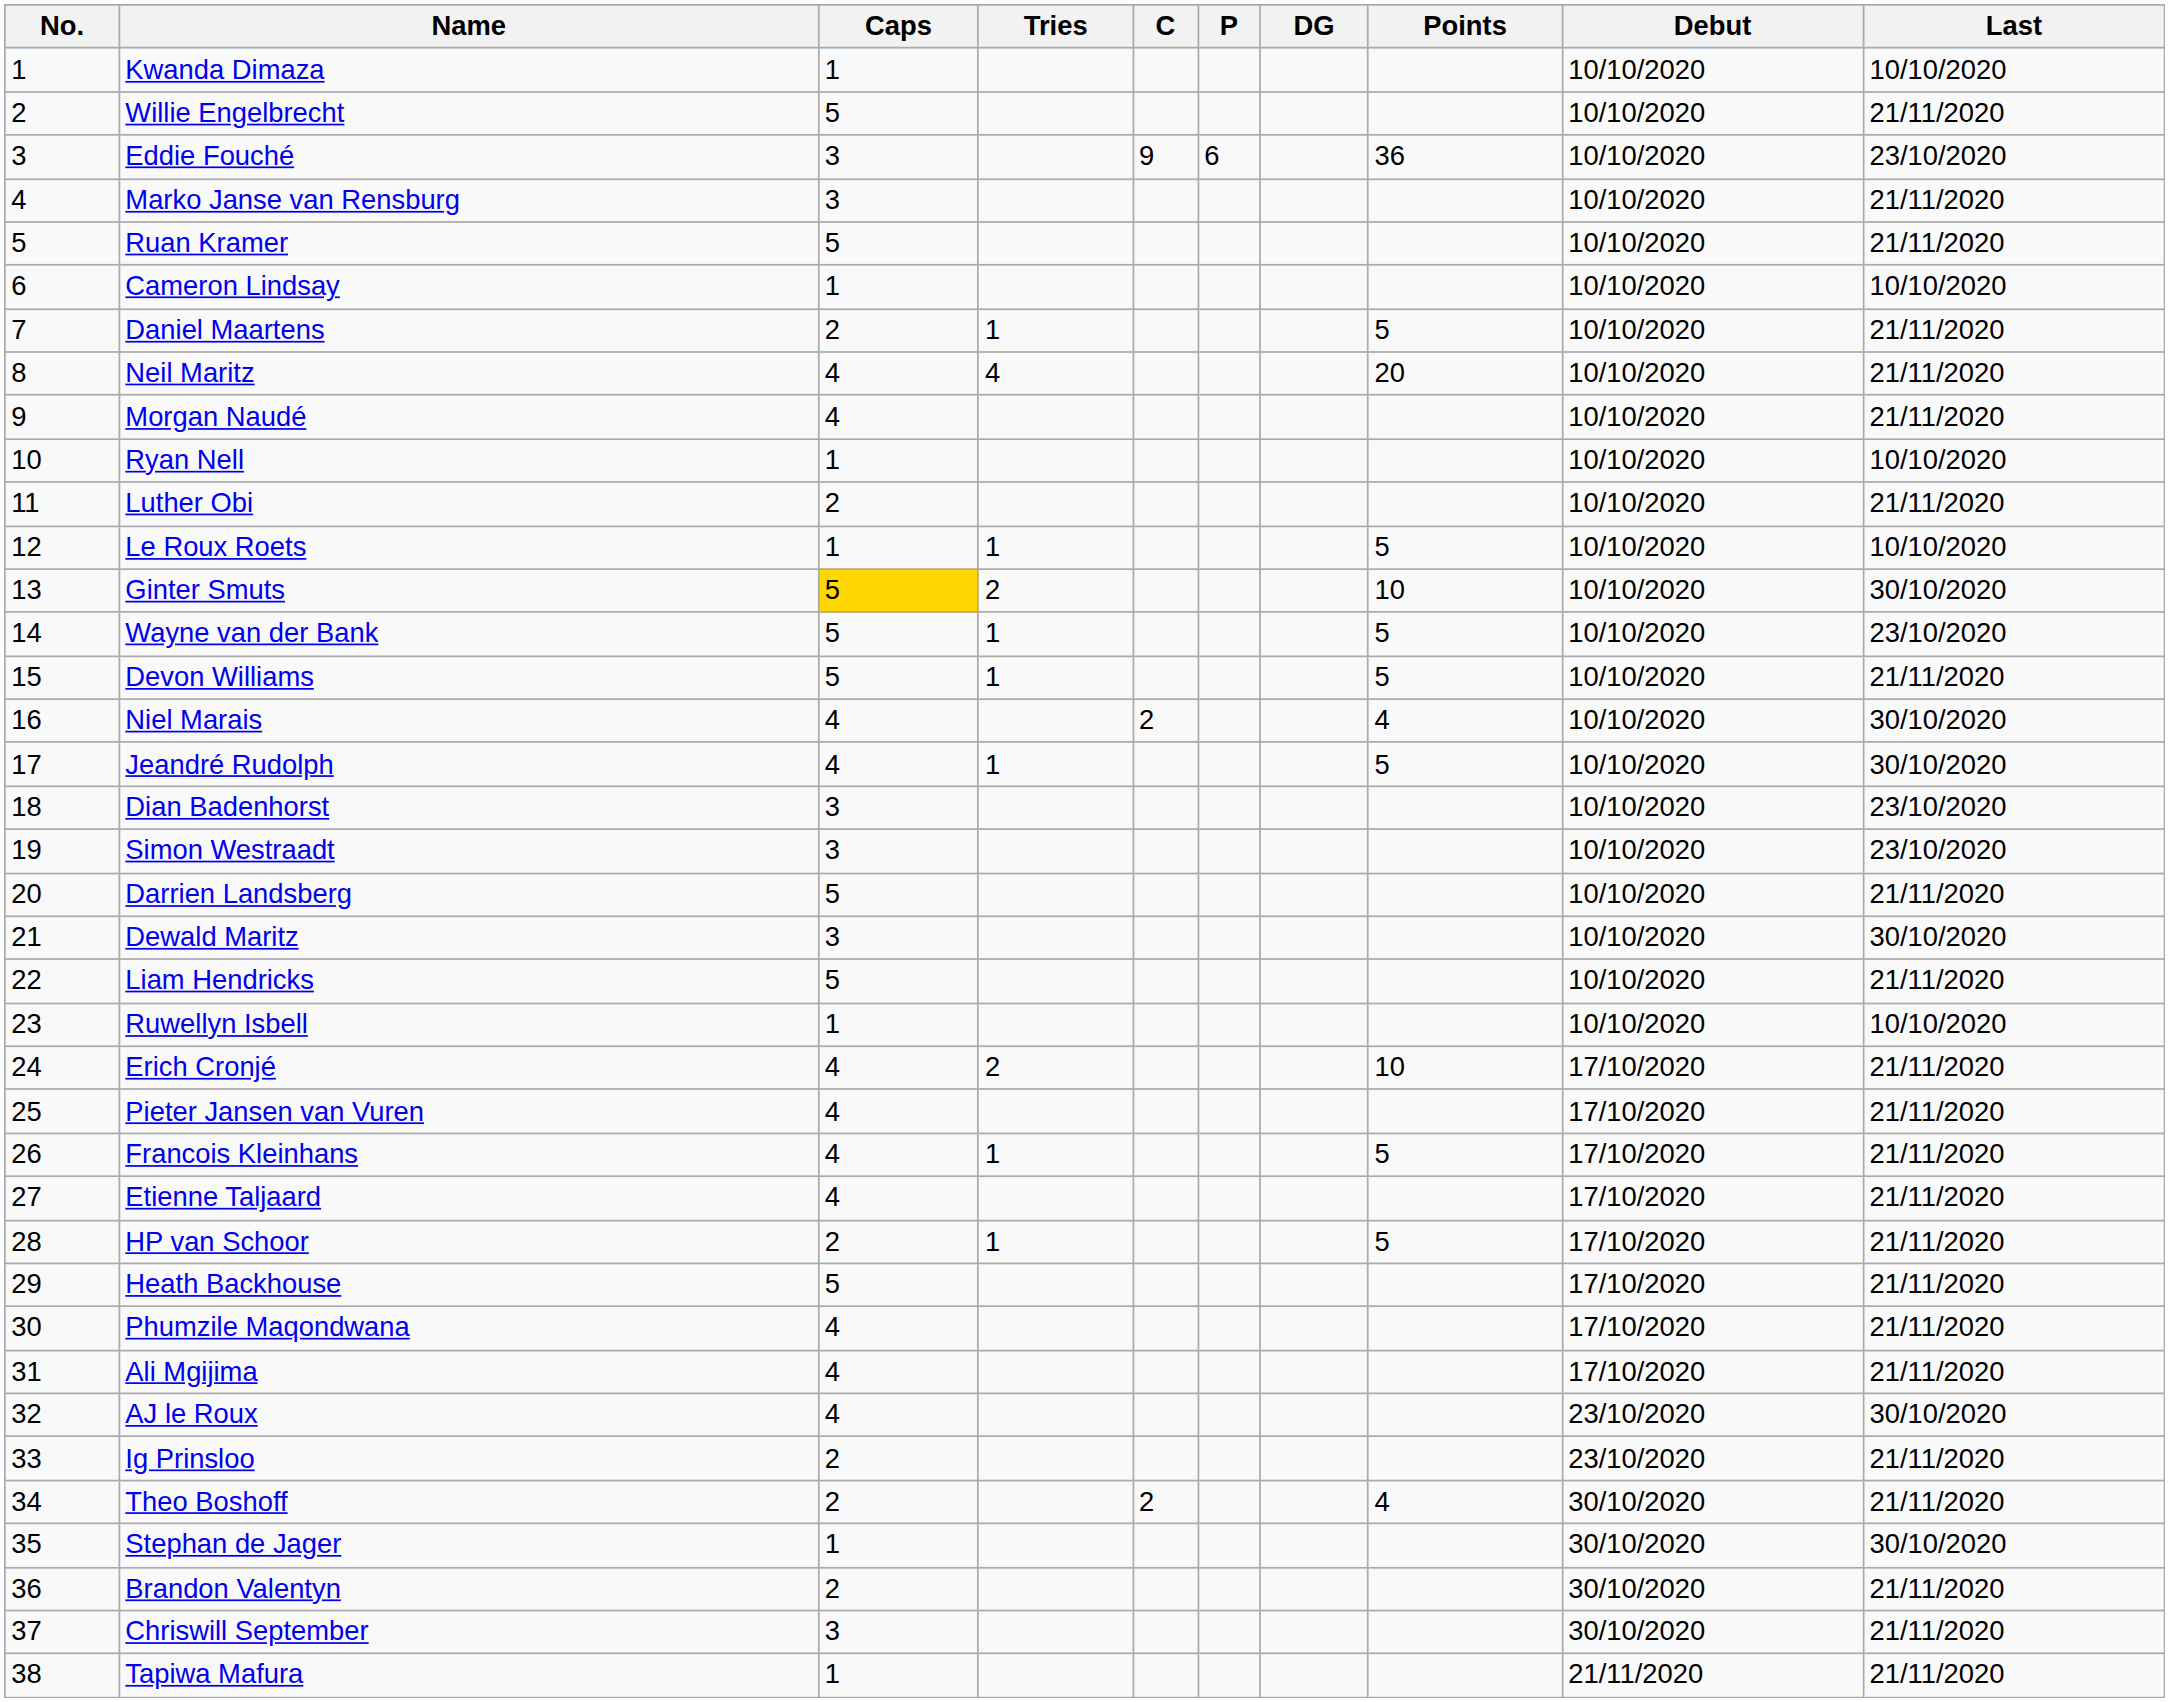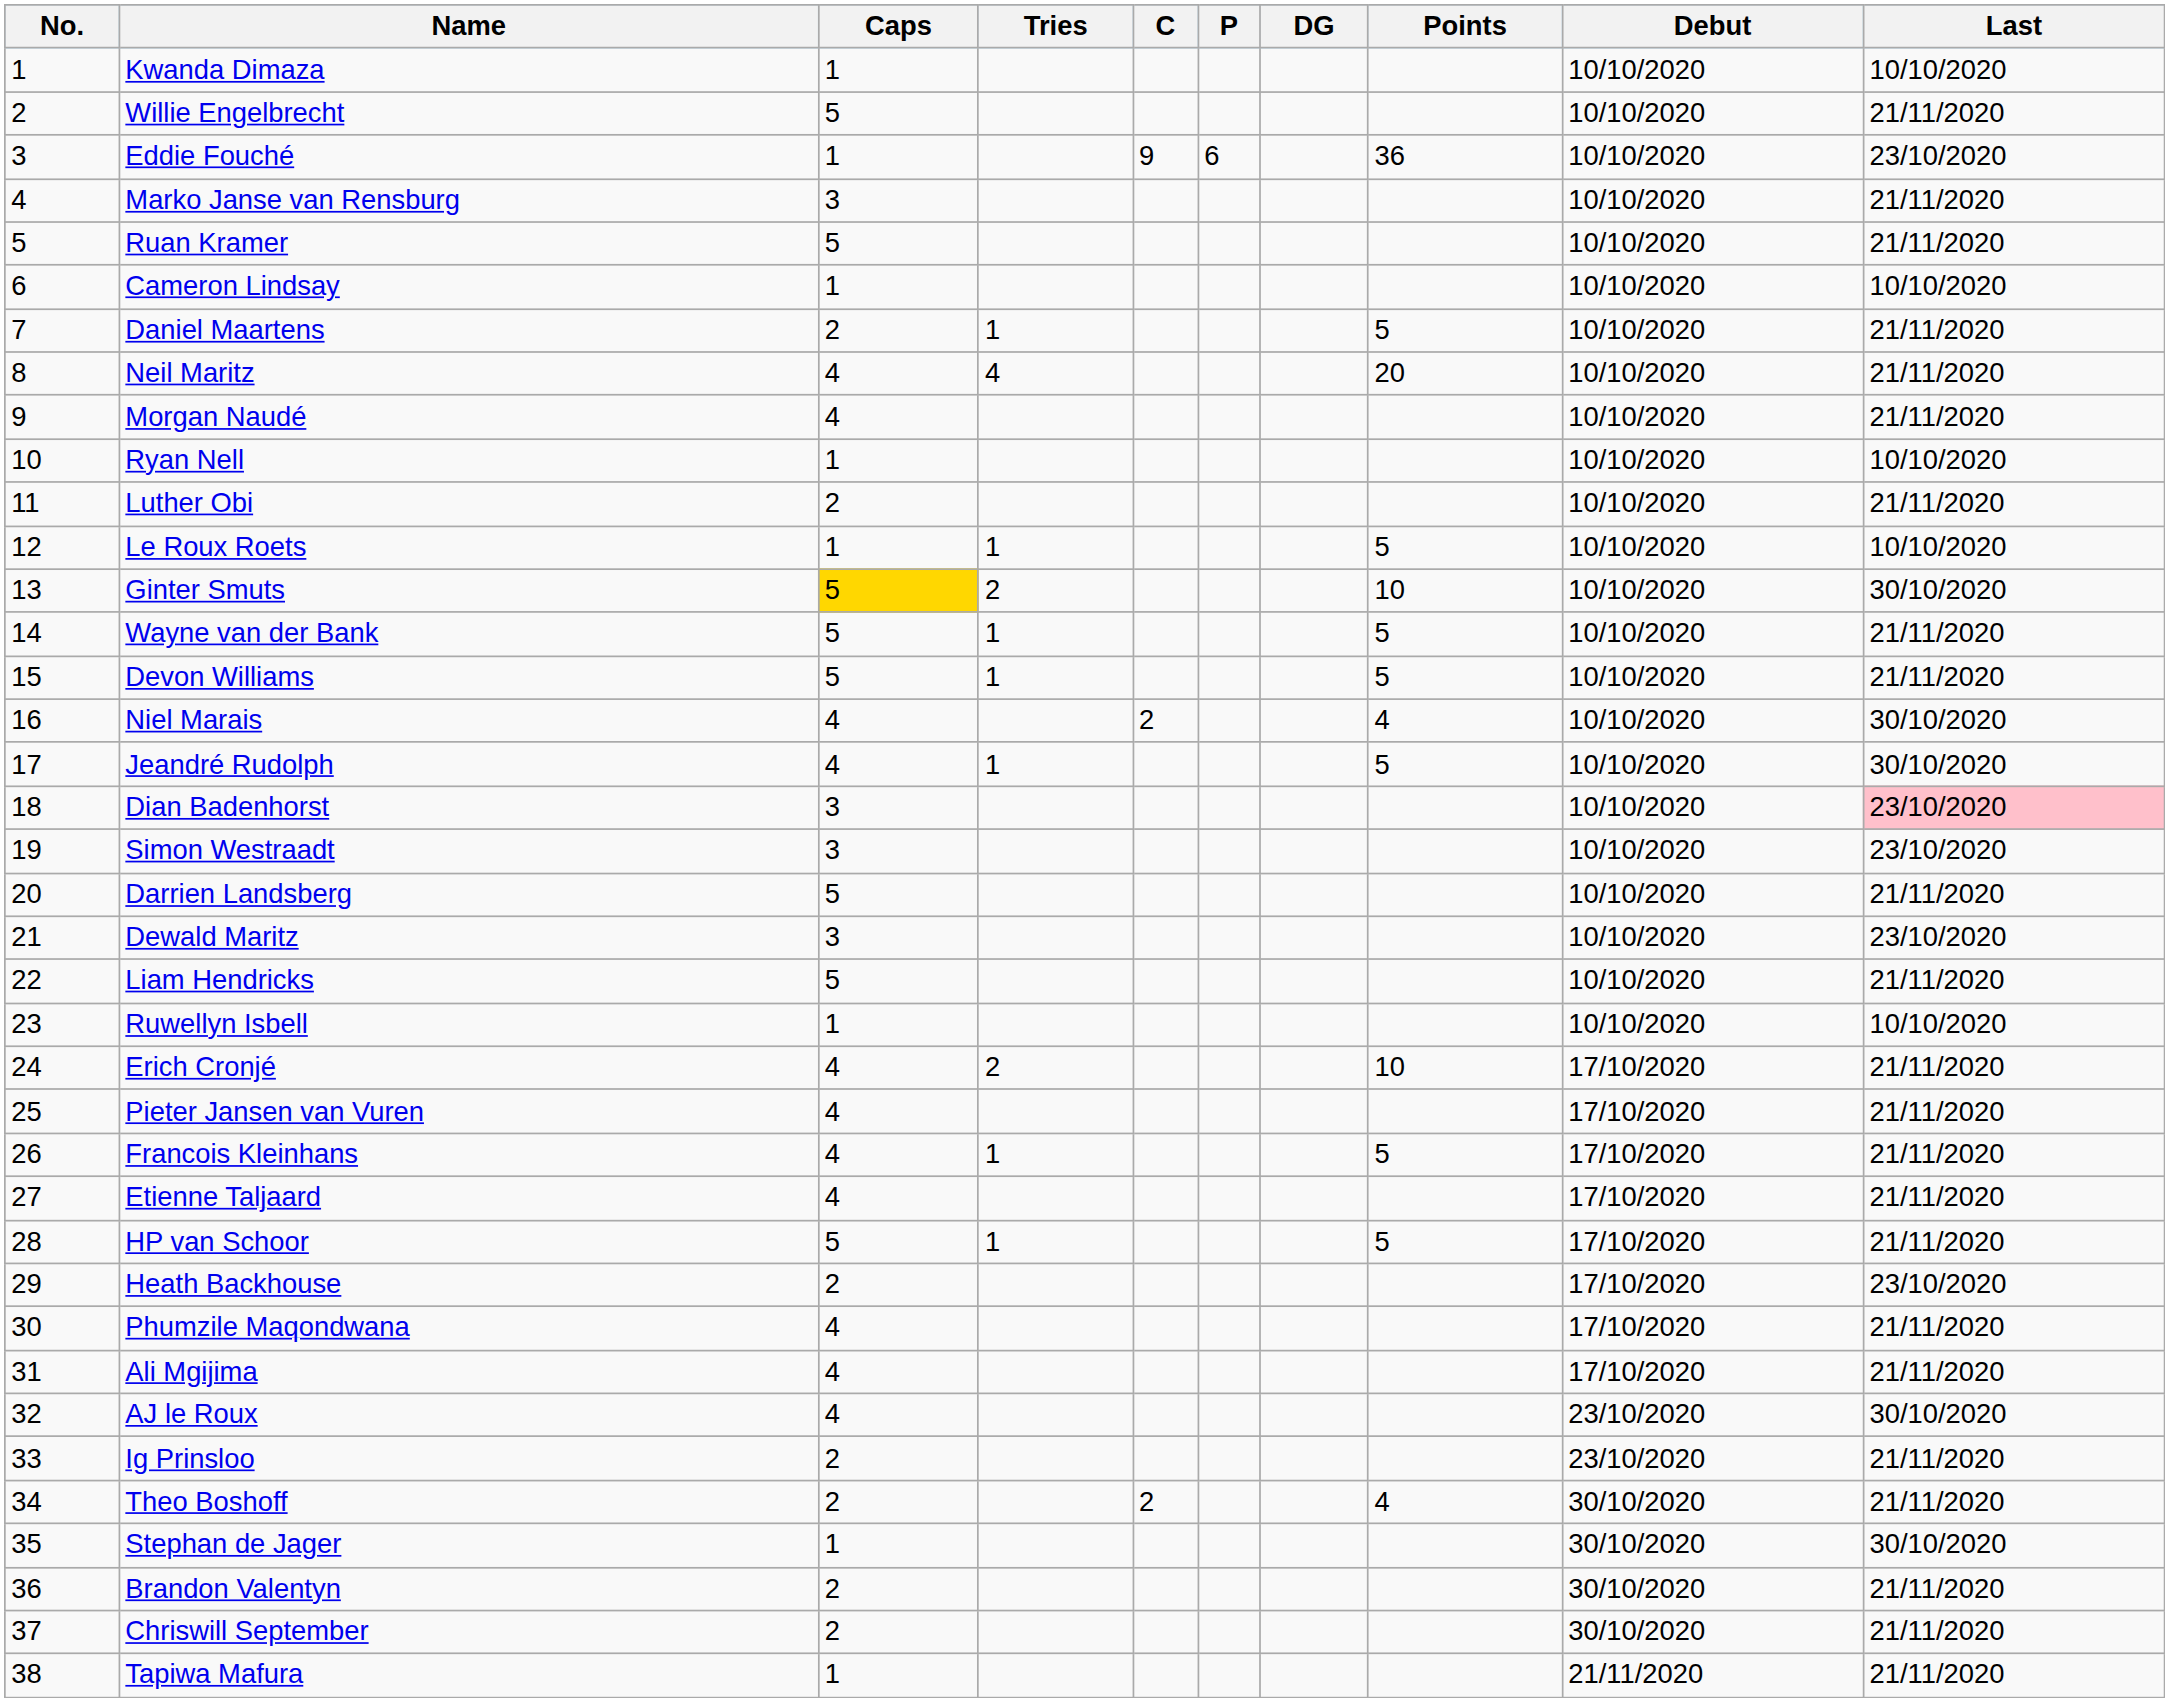 <table class="wikitable sortable" style="width:100%;">
 <tr style="background:#87cefa;">
 <th>No.</th>
 <th>Name</th>
 <th>Caps</th>
 <th>Tries</th>
 <th>C</th>
 <th>P</th>
 <th>DG</th>
 <th>Points</th>
 <th>Debut</th>
 <th>Last</th>
 </tr>
 <tr>
 <td>1</td>
 <td><a href='#'>Kwanda Dimaza</a></td>
 <td>1</td>
 <td></td>
 <td></td>
 <td></td>
 <td></td>
 <td></td>
 <td>10/10/2020</td>
 <td>10/10/2020</td>
 </tr>
 <tr>
 <td>2</td>
 <td><a href='#'>Willie Engelbrecht</a></td>
 <td>5</td>
 <td></td>
 <td></td>
 <td></td>
 <td></td>
 <td></td>
 <td>10/10/2020</td>
 <td>21/11/2020</td>
 </tr>
 <tr>
 <td>3</td>
 <td><a href='#'>Eddie Fouché</a></td>
-<td>3</td>
+<td>1</td>
 <td></td>
 <td>9</td>
 <td>6</td>
 <td></td>
 <td>36</td>
 <td>10/10/2020</td>
 <td>23/10/2020</td>
 </tr>
 <tr>
 <td>4</td>
 <td><a href='#'>Marko Janse van Rensburg</a></td>
 <td>3</td>
 <td></td>
 <td></td>
 <td></td>
 <td></td>
 <td></td>
 <td>10/10/2020</td>
 <td>21/11/2020</td>
 </tr>
 <tr>
 <td>5</td>
 <td><a href='#'>Ruan Kramer</a></td>
 <td>5</td>
 <td></td>
 <td></td>
 <td></td>
 <td></td>
 <td></td>
 <td>10/10/2020</td>
 <td>21/11/2020</td>
 </tr>
 <tr>
 <td>6</td>
 <td><a href='#'>Cameron Lindsay</a></td>
 <td>1</td>
 <td></td>
 <td></td>
 <td></td>
 <td></td>
 <td></td>
 <td>10/10/2020</td>
 <td>10/10/2020</td>
 </tr>
 <tr>
 <td>7</td>
 <td><a href='#'>Daniel Maartens</a></td>
 <td>2</td>
 <td>1</td>
 <td></td>
 <td></td>
 <td></td>
 <td>5</td>
 <td>10/10/2020</td>
 <td>21/11/2020</td>
 </tr>
 <tr>
 <td>8</td>
 <td><a href='#'>Neil Maritz</a></td>
 <td>4</td>
 <td>4</td>
 <td></td>
 <td></td>
 <td></td>
 <td>20</td>
 <td>10/10/2020</td>
 <td>21/11/2020</td>
 </tr>
 <tr>
 <td>9</td>
 <td><a href='#'>Morgan Naudé</a></td>
 <td>4</td>
 <td></td>
 <td></td>
 <td></td>
 <td></td>
 <td></td>
 <td>10/10/2020</td>
 <td>21/11/2020</td>
 </tr>
 <tr>
 <td>10</td>
 <td><a href='#'>Ryan Nell</a></td>
 <td>1</td>
 <td></td>
 <td></td>
 <td></td>
 <td></td>
 <td></td>
 <td>10/10/2020</td>
 <td>10/10/2020</td>
 </tr>
 <tr>
 <td>11</td>
 <td><a href='#'>Luther Obi</a></td>
 <td>2</td>
 <td></td>
 <td></td>
 <td></td>
 <td></td>
 <td></td>
 <td>10/10/2020</td>
 <td>21/11/2020</td>
 </tr>
 <tr>
 <td>12</td>
 <td><a href='#'>Le Roux Roets</a></td>
 <td>1</td>
 <td>1</td>
 <td></td>
 <td></td>
 <td></td>
 <td>5</td>
 <td>10/10/2020</td>
 <td>10/10/2020</td>
 </tr>
 <tr>
 <td>13</td>
 <td><a href='#'>Ginter Smuts</a></td>
 <td style="background: gold;">5</td>
 <td>2</td>
 <td></td>
 <td></td>
 <td></td>
 <td>10</td>
 <td>10/10/2020</td>
 <td>30/10/2020</td>
 </tr>
 <tr>
 <td>14</td>
 <td><a href='#'>Wayne van der Bank</a></td>
 <td>5</td>
 <td>1</td>
 <td></td>
 <td></td>
 <td></td>
 <td>5</td>
 <td>10/10/2020</td>
-<td>23/10/2020</td>
+<td>21/11/2020</td>
 </tr>
 <tr>
 <td>15</td>
 <td><a href='#'>Devon Williams</a></td>
 <td>5</td>
 <td>1</td>
 <td></td>
 <td></td>
 <td></td>
 <td>5</td>
 <td>10/10/2020</td>
 <td>21/11/2020</td>
 </tr>
 <tr>
 <td>16</td>
 <td><a href='#'>Niel Marais</a></td>
 <td>4</td>
 <td></td>
 <td>2</td>
 <td></td>
 <td></td>
 <td>4</td>
 <td>10/10/2020</td>
 <td>30/10/2020</td>
 </tr>
 <tr>
 <td>17</td>
 <td><a href='#'>Jeandré Rudolph</a></td>
 <td>4</td>
 <td>1</td>
 <td></td>
 <td></td>
 <td></td>
 <td>5</td>
 <td>10/10/2020</td>
 <td>30/10/2020</td>
 </tr>
 <tr>
 <td>18</td>
 <td><a href='#'>Dian Badenhorst</a></td>
 <td>3</td>
 <td></td>
 <td></td>
 <td></td>
 <td></td>
 <td></td>
 <td>10/10/2020</td>
-<td>23/10/2020</td>
+<td style="background: pink;">23/10/2020</td>
 </tr>
 <tr>
 <td>19</td>
 <td><a href='#'>Simon Westraadt</a></td>
 <td>3</td>
 <td></td>
 <td></td>
 <td></td>
 <td></td>
 <td></td>
 <td>10/10/2020</td>
 <td>23/10/2020</td>
 </tr>
 <tr>
 <td>20</td>
 <td><a href='#'>Darrien Landsberg</a></td>
 <td>5</td>
 <td></td>
 <td></td>
 <td></td>
 <td></td>
 <td></td>
 <td>10/10/2020</td>
 <td>21/11/2020</td>
 </tr>
 <tr>
 <td>21</td>
 <td><a href='#'>Dewald Maritz</a></td>
 <td>3</td>
 <td></td>
 <td></td>
 <td></td>
 <td></td>
 <td></td>
 <td>10/10/2020</td>
-<td>30/10/2020</td>
+<td>23/10/2020</td>
 </tr>
 <tr>
 <td>22</td>
 <td><a href='#'>Liam Hendricks</a></td>
 <td>5</td>
 <td></td>
 <td></td>
 <td></td>
 <td></td>
 <td></td>
 <td>10/10/2020</td>
 <td>21/11/2020</td>
 </tr>
 <tr>
 <td>23</td>
 <td><a href='#'>Ruwellyn Isbell</a></td>
 <td>1</td>
 <td></td>
 <td></td>
 <td></td>
 <td></td>
 <td></td>
 <td>10/10/2020</td>
 <td>10/10/2020</td>
 </tr>
 <tr>
 <td>24</td>
 <td><a href='#'>Erich Cronjé</a></td>
 <td>4</td>
 <td>2</td>
 <td></td>
 <td></td>
 <td></td>
 <td>10</td>
 <td>17/10/2020</td>
 <td>21/11/2020</td>
 </tr>
 <tr>
 <td>25</td>
 <td><a href='#'>Pieter Jansen van Vuren</a></td>
 <td>4</td>
 <td></td>
 <td></td>
 <td></td>
 <td></td>
 <td></td>
 <td>17/10/2020</td>
 <td>21/11/2020</td>
 </tr>
 <tr>
 <td>26</td>
 <td><a href='#'>Francois Kleinhans</a></td>
 <td>4</td>
 <td>1</td>
 <td></td>
 <td></td>
 <td></td>
 <td>5</td>
 <td>17/10/2020</td>
 <td>21/11/2020</td>
 </tr>
 <tr>
 <td>27</td>
 <td><a href='#'>Etienne Taljaard</a></td>
 <td>4</td>
 <td></td>
 <td></td>
 <td></td>
 <td></td>
 <td></td>
 <td>17/10/2020</td>
 <td>21/11/2020</td>
 </tr>
 <tr>
 <td>28</td>
 <td><a href='#'>HP van Schoor</a></td>
-<td>2</td>
+<td>5</td>
 <td>1</td>
 <td></td>
 <td></td>
 <td></td>
 <td>5</td>
 <td>17/10/2020</td>
 <td>21/11/2020</td>
 </tr>
 <tr>
 <td>29</td>
 <td><a href='#'>Heath Backhouse</a></td>
-<td>5</td>
+<td>2</td>
 <td></td>
 <td></td>
 <td></td>
 <td></td>
 <td></td>
 <td>17/10/2020</td>
-<td>21/11/2020</td>
+<td>23/10/2020</td>
 </tr>
 <tr>
 <td>30</td>
 <td><a href='#'>Phumzile Maqondwana</a></td>
 <td>4</td>
 <td></td>
 <td></td>
 <td></td>
 <td></td>
 <td></td>
 <td>17/10/2020</td>
 <td>21/11/2020</td>
 </tr>
 <tr>
 <td>31</td>
 <td><a href='#'>Ali Mgijima</a></td>
 <td>4</td>
 <td></td>
 <td></td>
 <td></td>
 <td></td>
 <td></td>
 <td>17/10/2020</td>
 <td>21/11/2020</td>
 </tr>
 <tr>
 <td>32</td>
 <td><a href='#'>AJ le Roux</a></td>
 <td>4</td>
 <td></td>
 <td></td>
 <td></td>
 <td></td>
 <td></td>
 <td>23/10/2020</td>
 <td>30/10/2020</td>
 </tr>
 <tr>
 <td>33</td>
 <td><a href='#'>Ig Prinsloo</a></td>
 <td>2</td>
 <td></td>
 <td></td>
 <td></td>
 <td></td>
 <td></td>
 <td>23/10/2020</td>
 <td>21/11/2020</td>
 </tr>
 <tr>
 <td>34</td>
 <td><a href='#'>Theo Boshoff</a></td>
 <td>2</td>
 <td></td>
 <td>2</td>
 <td></td>
 <td></td>
 <td>4</td>
 <td>30/10/2020</td>
 <td>21/11/2020</td>
 </tr>
 <tr>
 <td>35</td>
 <td><a href='#'>Stephan de Jager</a></td>
 <td>1</td>
 <td></td>
 <td></td>
 <td></td>
 <td></td>
 <td></td>
 <td>30/10/2020</td>
 <td>30/10/2020</td>
 </tr>
 <tr>
 <td>36</td>
 <td><a href='#'>Brandon Valentyn</a></td>
 <td>2</td>
 <td></td>
 <td></td>
 <td></td>
 <td></td>
 <td></td>
 <td>30/10/2020</td>
 <td>21/11/2020</td>
 </tr>
 <tr>
 <td>37</td>
 <td><a href='#'>Chriswill September</a></td>
-<td>3</td>
+<td>2</td>
 <td></td>
 <td></td>
 <td></td>
 <td></td>
 <td></td>
 <td>30/10/2020</td>
 <td>21/11/2020</td>
 </tr>
 <tr>
 <td>38</td>
 <td><a href='#'>Tapiwa Mafura</a></td>
 <td>1</td>
 <td></td>
 <td></td>
 <td></td>
 <td></td>
 <td></td>
 <td>21/11/2020</td>
 <td>21/11/2020</td>
 </tr>
 <tr>
 </tr>
 </table>
